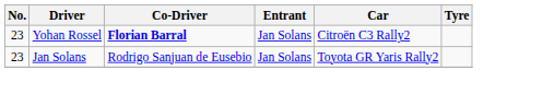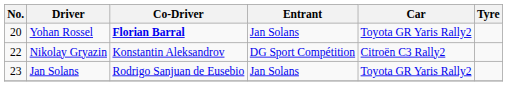 <table class="wikitable" style="font-size: 85%;">
 <tr>
 <th>No.</th>
 <th>Driver</th>
 <th>Co-Driver</th>
 <th>Entrant</th>
 <th>Car</th>
 <th>Tyre</th>
 </tr>
 <tr>
-<td align="center">23</td>
+<td align="center">20</td>
 <td> <a href='#'>Yohan Rossel</a></td>
 <td><strong> <a href='#'>Florian Barral</a></strong></td>
 <td> <a href='#'>Jan Solans</a></td>
+<td><a href='#'>Toyota GR Yaris Rally2</a></td>
+<td align="center"></td>
+</tr>
+<tr>
+<td align="center">22</td>
+<td> <a href='#'>Nikolay Gryazin</a></td>
+<td> <a href='#'>Konstantin Aleksandrov</a></td>
+<td> <a href='#'>DG Sport Compétition</a></td>
 <td><a href='#'>Citroën C3 Rally2</a></td>
 <td align="center"></td>
 </tr>
 <tr>
 <td align="center">23</td>
 <td> <a href='#'>Jan Solans</a></td>
 <td> <a href='#'>Rodrigo Sanjuan de Eusebio</a></td>
 <td> <a href='#'>Jan Solans</a></td>
 <td><a href='#'>Toyota GR Yaris Rally2</a></td>
 <td align="center"></td>
 </tr>
 <tr>
 </tr>
 </table>
